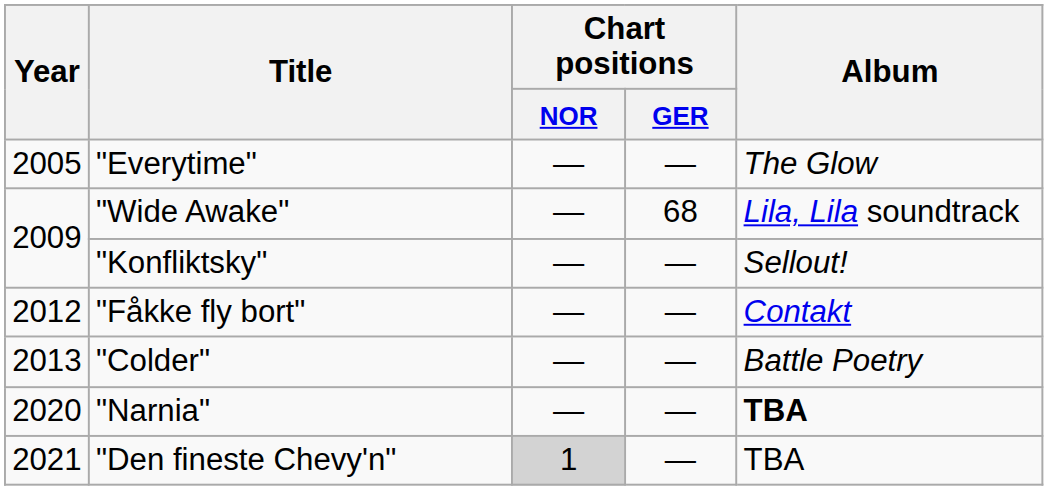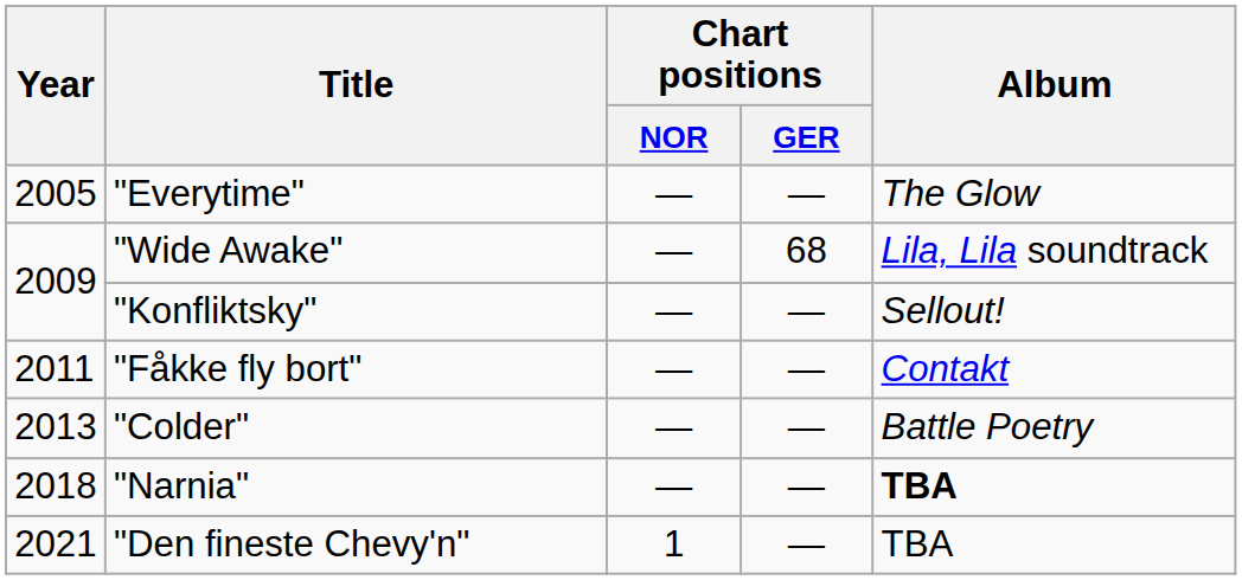 <table class="wikitable">
 <tr>
 <th style="width:25px;" rowspan="2">Year</th>
 <th style="width:210px;" rowspan="2">Title</th>
 <th colspan="2">Chart positions</th>
 <th style="width:150px;" rowspan="2">Album</th>
 </tr>
 <tr>
 <th style="width:50px;"><small><a href='#'>NOR</a></small><br></th>
 <th style="width:50px;"><small><a href='#'>GER</a></small><br></th>
 </tr>
 <tr>
 <td style="text-align:left;">2005</td>
 <td align="left">"Everytime"<br></td>
 <td style="text-align:center;">—</td>
 <td style="text-align:center;">—</td>
 <td style="text-align:left;"><em>The Glow</em></td>
 </tr>
 <tr>
 <td style="text-align:left;" rowspan="2">2009</td>
 <td align="left">"Wide Awake"<br></td>
 <td style="text-align:center;">—</td>
 <td style="text-align:center;">68</td>
 <td style="text-align:left;"><em><a href='#'>Lila, Lila</a></em> soundtrack</td>
 </tr>
 <tr>
 <td align="left">"Konfliktsky"<br></td>
 <td style="text-align:center;">—</td>
 <td style="text-align:center;">—</td>
 <td style="text-align:left;"><em>Sellout!</em></td>
 </tr>
 <tr>
-<td style="text-align:left;">2012</td>
+<td style="text-align:left;">2011</td>
 <td align="left">"Fåkke fly bort"<br></td>
 <td style="text-align:center;">—</td>
 <td style="text-align:center;">—</td>
 <td style="text-align:left;"><em><a href='#'>Contakt</a></em></td>
 </tr>
 <tr>
 <td style="text-align:left;">2013</td>
 <td align="left">"Colder"<br></td>
 <td style="text-align:center;">—</td>
 <td style="text-align:center;">—</td>
 <td style="text-align:left;"><em>Battle Poetry</em></td>
 </tr>
 <tr>
-<td style="text-align:left;">2020</td>
+<td style="text-align:left;">2018</td>
 <td align="left">"Narnia"<br></td>
 <td style="text-align:center;">—</td>
 <td style="text-align:center;">—</td>
 <td style="text-align:left;"><strong>TBA</strong></td>
 </tr>
 <tr>
 <td style="text-align:left;">2021</td>
 <td align="left">"Den fineste Chevy'n"<br></td>
-<td style="background: lightgrey; text-align:center;">1</td>
+<td style="text-align:center;">1</td>
 <td style="text-align:center;">—</td>
 <td style="text-align:left;">TBA</td>
 </tr>
 </table>
